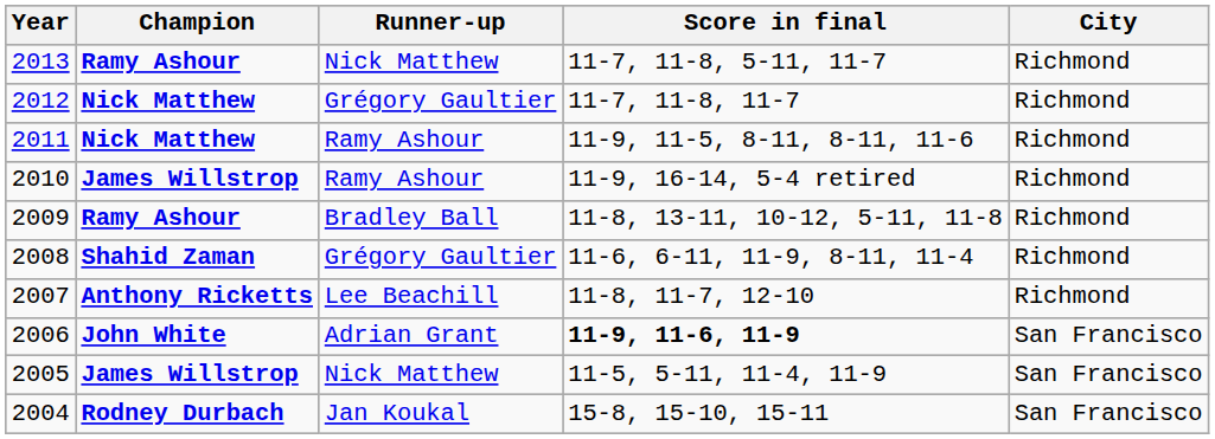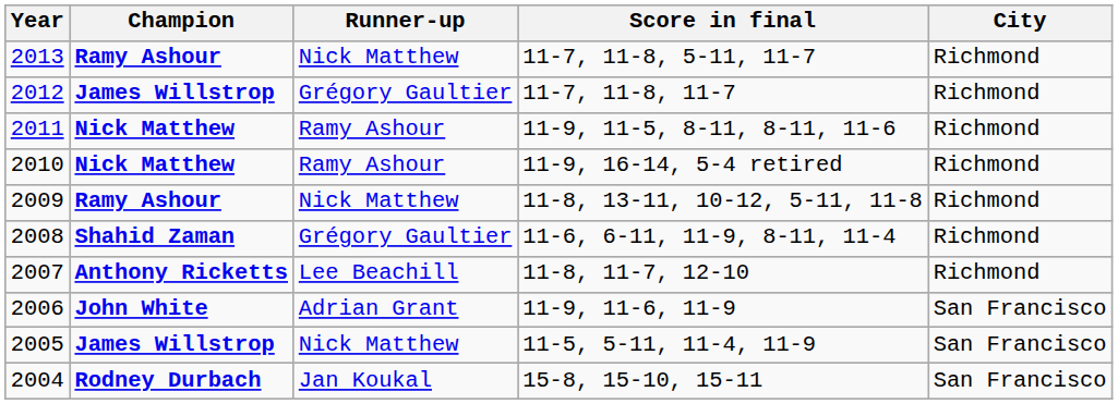 <table class="wikitable" style="font-size:95%;">
 <tr>
 <th>Year</th>
 <th>Champion</th>
 <th>Runner-up</th>
 <th>Score in final</th>
 <th>City</th>
 </tr>
 <tr>
 <td><a href='#'>2013</a></td>
 <td> <strong><a href='#'>Ramy Ashour</a></strong></td>
 <td> <a href='#'>Nick Matthew</a></td>
 <td>11-7, 11-8, 5-11, 11-7</td>
 <td>Richmond</td>
 </tr>
 <tr>
 <td><a href='#'>2012</a></td>
-<td> <strong><a href='#'>Nick Matthew</a></strong></td>
+<td> <strong><a href='#'>James Willstrop</a></strong></td>
 <td> <a href='#'>Grégory Gaultier</a></td>
 <td>11-7, 11-8, 11-7</td>
 <td>Richmond</td>
 </tr>
 <tr>
 <td><a href='#'>2011</a></td>
 <td> <strong><a href='#'>Nick Matthew</a></strong></td>
 <td> <a href='#'>Ramy Ashour</a></td>
 <td>11-9, 11-5, 8-11, 8-11, 11-6</td>
 <td>Richmond</td>
 </tr>
 <tr>
 <td>2010</td>
-<td> <strong><a href='#'>James Willstrop</a></strong></td>
+<td> <strong><a href='#'>Nick Matthew</a></strong></td>
 <td> <a href='#'>Ramy Ashour</a></td>
 <td>11-9, 16-14, 5-4 retired</td>
 <td>Richmond</td>
 </tr>
 <tr>
 <td>2009</td>
 <td> <strong><a href='#'>Ramy Ashour</a></strong></td>
-<td> <a href='#'>Bradley Ball</a></td>
+<td> <a href='#'>Nick Matthew</a></td>
 <td>11-8, 13-11, 10-12, 5-11, 11-8</td>
 <td>Richmond</td>
 </tr>
 <tr>
 <td>2008</td>
 <td> <strong><a href='#'>Shahid Zaman</a></strong></td>
 <td> <a href='#'>Grégory Gaultier</a></td>
 <td>11-6, 6-11, 11-9, 8-11, 11-4</td>
 <td>Richmond</td>
 </tr>
 <tr>
 <td>2007</td>
 <td> <strong><a href='#'>Anthony Ricketts</a></strong></td>
 <td> <a href='#'>Lee Beachill</a></td>
 <td>11-8, 11-7, 12-10</td>
 <td>Richmond</td>
 </tr>
 <tr>
 <td>2006</td>
 <td> <strong><a href='#'>John White</a></strong></td>
 <td> <a href='#'>Adrian Grant</a></td>
-<td><strong>11-9, 11-6, 11-9</strong></td>
+<td>11-9, 11-6, 11-9</td>
 <td>San Francisco</td>
 </tr>
 <tr>
 <td>2005</td>
 <td> <strong><a href='#'>James Willstrop</a></strong></td>
 <td> <a href='#'>Nick Matthew</a></td>
 <td>11-5, 5-11, 11-4, 11-9</td>
 <td>San Francisco</td>
 </tr>
 <tr>
 <td>2004</td>
 <td> <strong><a href='#'>Rodney Durbach</a></strong></td>
 <td> <a href='#'>Jan Koukal</a></td>
 <td>15-8, 15-10, 15-11</td>
 <td>San Francisco</td>
 </tr>
 </table>
